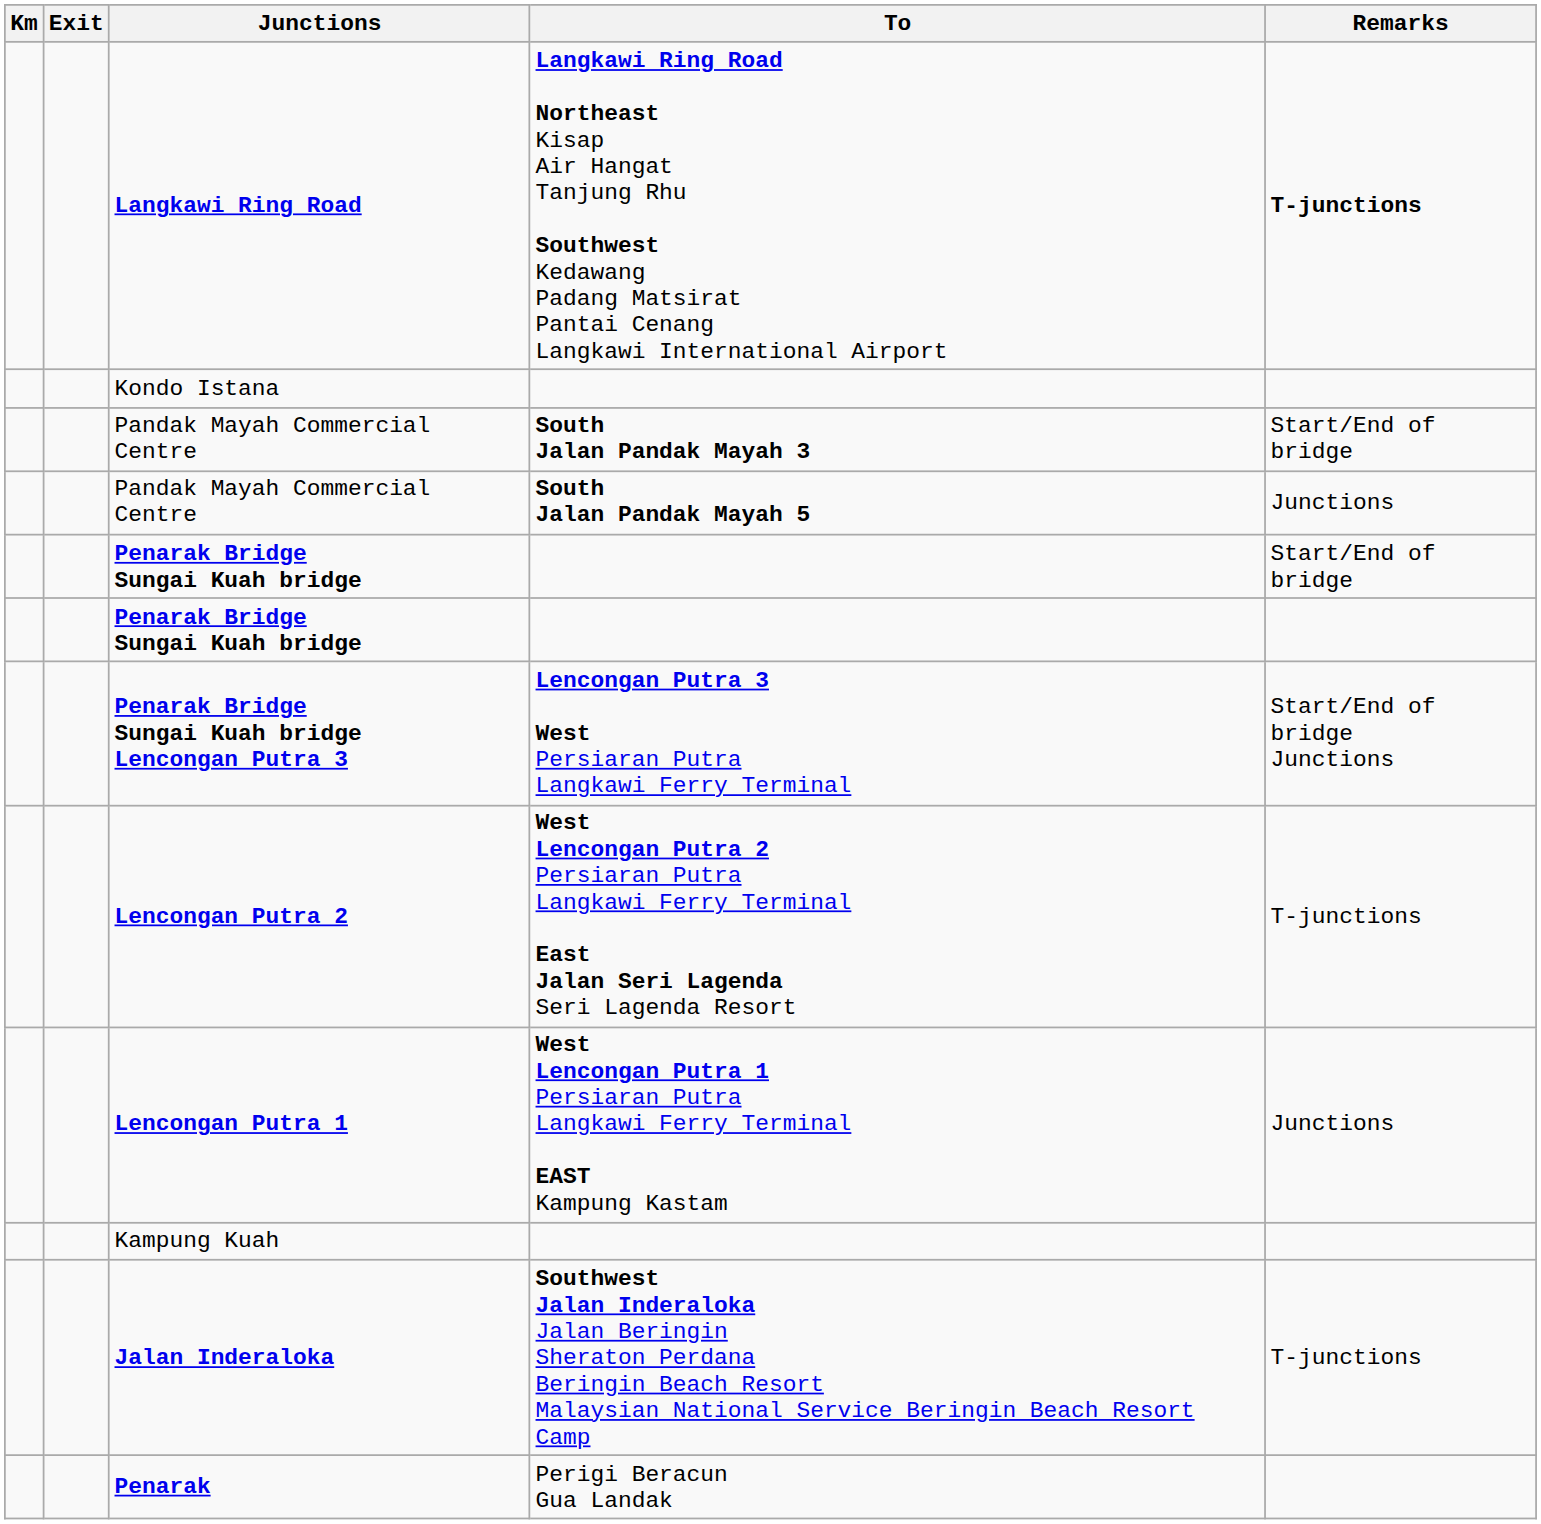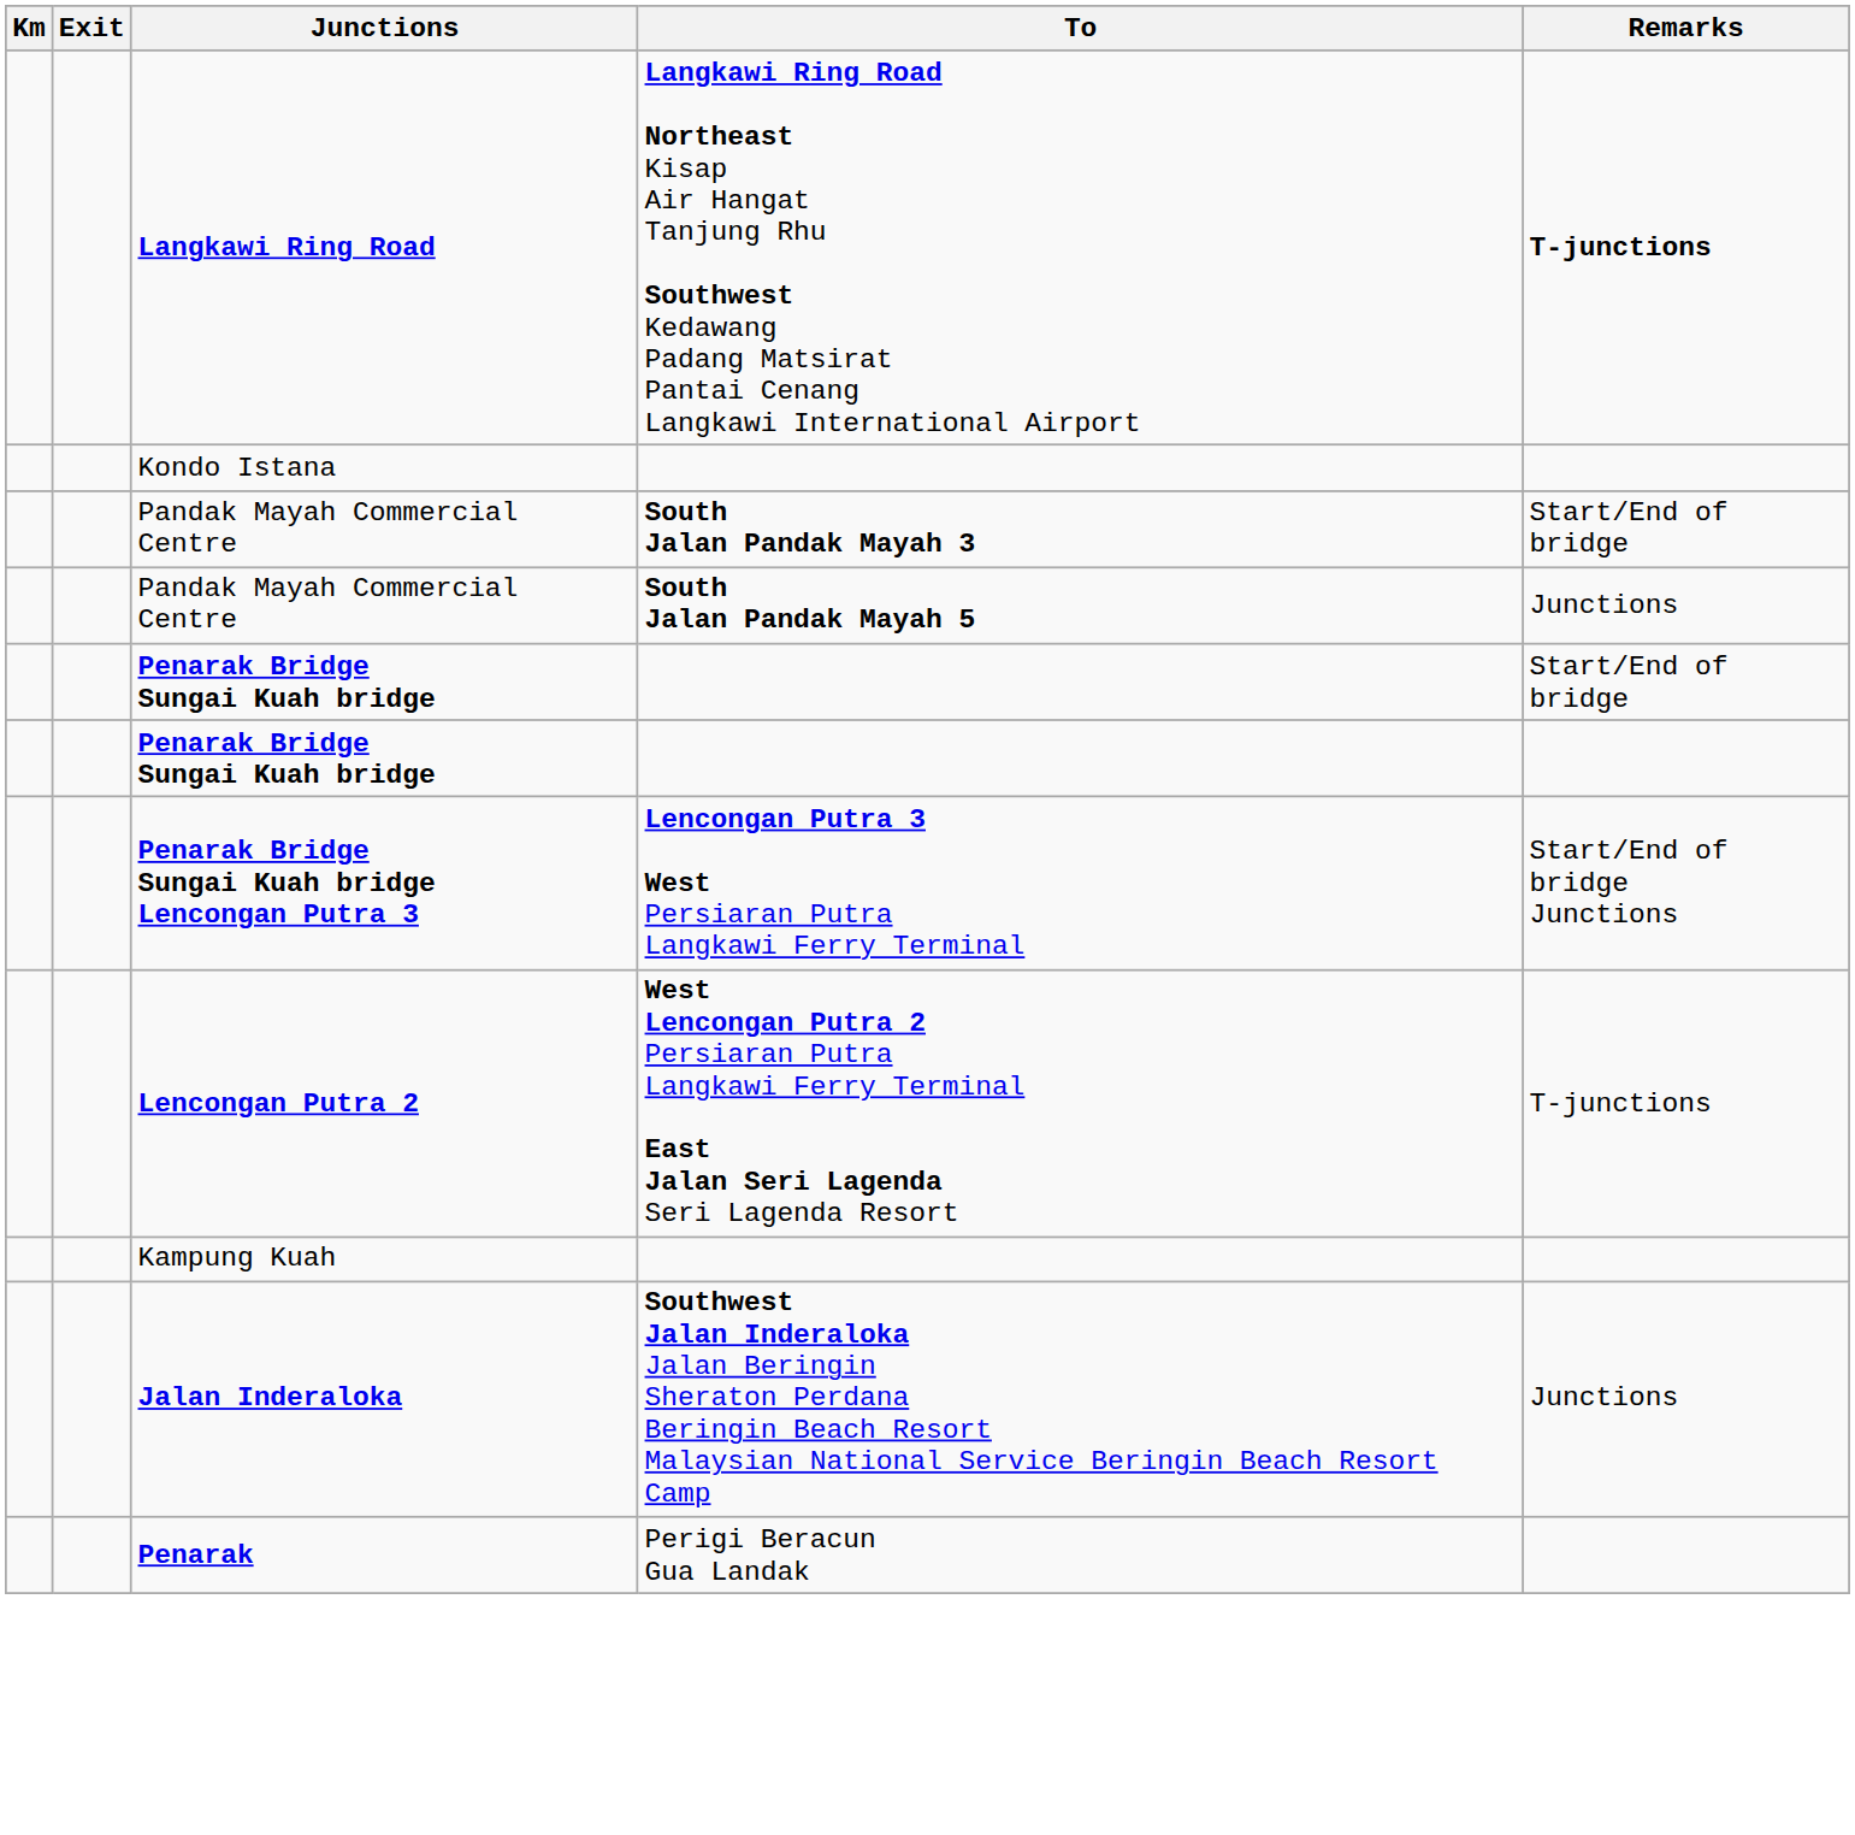 <table class="wikitable">
 <tr>
 <th>Km</th>
 <th>Exit</th>
 <th>Junctions</th>
 <th>To</th>
 <th>Remarks</th>
 </tr>
 <tr>
 <td></td>
 <td></td>
 <td><strong><a href='#'>Langkawi Ring Road</a></strong></td>
 <td> <strong><a href='#'>Langkawi Ring Road</a></strong><br><br><strong>Northeast</strong><br> Kisap<br> Air Hangat<br> Tanjung Rhu<br><br><strong>Southwest</strong><br> Kedawang<br> Padang Matsirat<br> Pantai Cenang<br> Langkawi International Airport </td>
 <td><strong>T-junctions</strong></td>
 </tr>
 <tr>
 <td></td>
 <td></td>
 <td>Kondo Istana</td>
 <td></td>
 <td></td>
 </tr>
 <tr>
 <td></td>
 <td></td>
 <td>Pandak Mayah Commercial Centre</td>
 <td><strong>South</strong><br><strong>Jalan Pandak Mayah 3</strong></td>
 <td>Start/End of bridge</td>
 </tr>
 <tr>
 <td></td>
 <td></td>
 <td>Pandak Mayah Commercial Centre</td>
 <td><strong>South</strong><br><strong>Jalan Pandak Mayah 5</strong></td>
 <td>Junctions</td>
 </tr>
 <tr>
 <td></td>
 <td></td>
 <td><strong><a href='#'>Penarak Bridge</a></strong><br><strong>Sungai Kuah bridge</strong></td>
 <td></td>
 <td>Start/End of bridge</td>
 </tr>
 <tr>
 <td></td>
 <td></td>
 <td><strong><a href='#'>Penarak Bridge</a></strong><br><strong>Sungai Kuah bridge</strong></td>
 <td></td>
 <td></td>
 </tr>
 <tr>
 <td></td>
 <td></td>
 <td><strong><a href='#'>Penarak Bridge</a></strong><br><strong>Sungai Kuah bridge</strong><br> <strong><a href='#'>Lencongan Putra 3</a></strong></td>
 <td> <strong><a href='#'>Lencongan Putra 3</a></strong><br><br><strong>West</strong><br> <a href='#'>Persiaran Putra</a><br><a href='#'>Langkawi Ferry Terminal</a> </td>
 <td>Start/End of bridge<br>Junctions</td>
 </tr>
 <tr>
 <td></td>
 <td></td>
 <td> <strong><a href='#'>Lencongan Putra 2</a></strong></td>
 <td><strong>West</strong><br> <strong><a href='#'>Lencongan Putra 2</a></strong><br> <a href='#'>Persiaran Putra</a><br><a href='#'>Langkawi Ferry Terminal</a> <br><br><strong>East</strong><br><strong>Jalan Seri Lagenda</strong><br>Seri Lagenda Resort</td>
 <td>T-junctions</td>
 </tr>
 <tr>
 <td></td>
 <td></td>
-<td> <strong><a href='#'>Lencongan Putra 1</a></strong></td>
-<td><strong>West</strong><br> <strong><a href='#'>Lencongan Putra 1</a></strong><br> <a href='#'>Persiaran Putra</a><br><a href='#'>Langkawi Ferry Terminal</a> <br><br><strong>EAST</strong><br>Kampung Kastam</td>
-<td>Junctions</td>
-</tr>
-<tr>
-<td></td>
-<td></td>
 <td>Kampung Kuah</td>
 <td></td>
 <td></td>
 </tr>
 <tr>
 <td></td>
 <td></td>
 <td> <strong><a href='#'>Jalan Inderaloka</a></strong></td>
 <td><strong>Southwest</strong><br> <strong><a href='#'>Jalan Inderaloka</a></strong><br> <a href='#'>Jalan Beringin</a><br><a href='#'>Sheraton Perdana</a><br><a href='#'>Beringin Beach Resort</a><br><a href='#'>Malaysian National Service Beringin Beach Resort Camp</a></td>
-<td>T-junctions</td>
+<td>Junctions</td>
 </tr>
 <tr>
 <td></td>
 <td></td>
 <td><strong><a href='#'>Penarak</a></strong></td>
 <td>Perigi Beracun<br>Gua Landak<br> </td>
 <td></td>
 </tr>
 </table>
